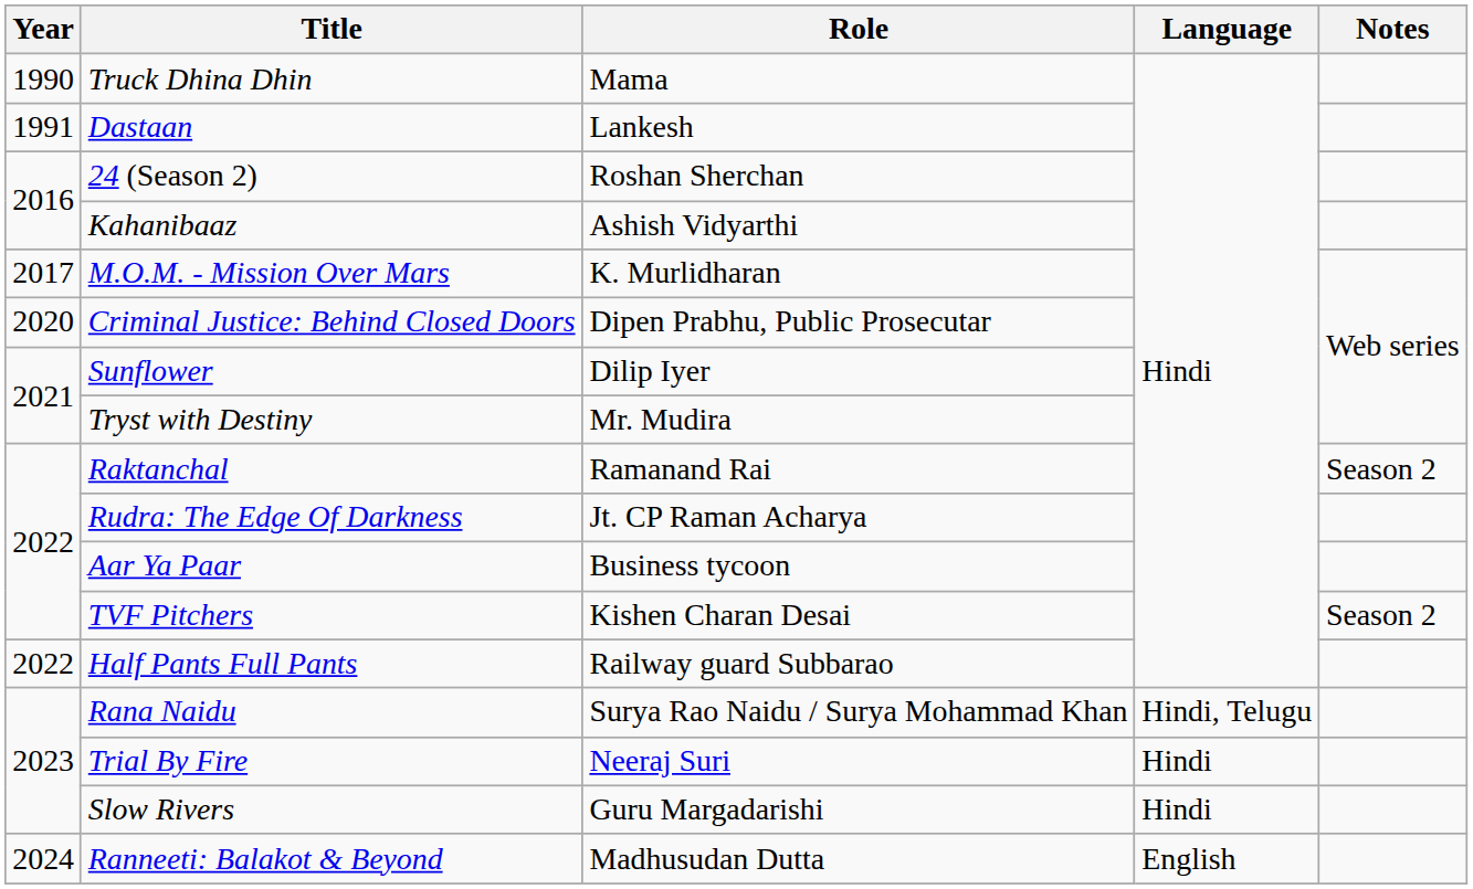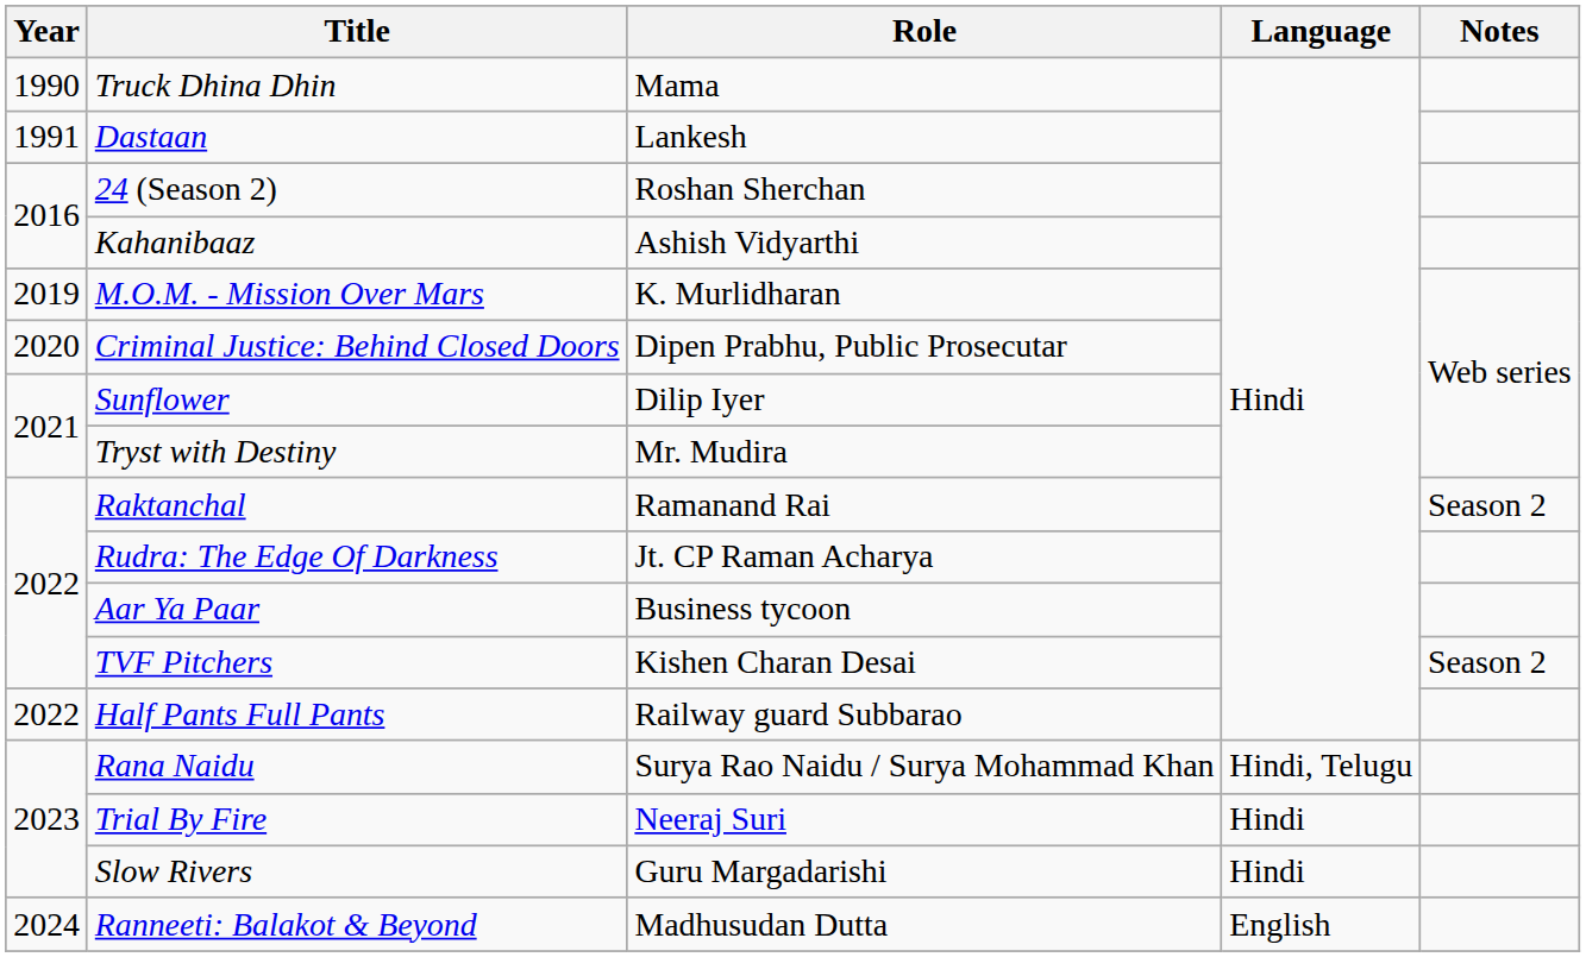 <table class="wikitable sortable">
 <tr>
 <th>Year</th>
 <th>Title</th>
 <th>Role</th>
 <th>Language</th>
 <th class="unsortable">Notes</th>
 </tr>
 <tr>
 <td>1990</td>
 <td><em>Truck Dhina Dhin</em></td>
 <td>Mama</td>
 <td rowspan="13">Hindi</td>
 <td></td>
 </tr>
 <tr>
 <td>1991</td>
 <td><em><a href='#'>Dastaan</a></em></td>
 <td>Lankesh</td>
 </tr>
 <tr>
 <td rowspan="2">2016</td>
 <td><em><a href='#'>24</a></em> (Season 2)</td>
 <td>Roshan Sherchan</td>
 <td></td>
 </tr>
 <tr>
 <td><em>Kahanibaaz</em></td>
 <td>Ashish Vidyarthi</td>
 </tr>
 <tr>
-<td>2017</td>
+<td>2019</td>
 <td><em><a href='#'>M.O.M. - Mission Over Mars</a></em></td>
 <td>K. Murlidharan</td>
 <td rowspan="4">Web series</td>
 </tr>
 <tr>
 <td>2020</td>
 <td><em><a href='#'>Criminal Justice: Behind Closed Doors</a></em></td>
 <td>Dipen Prabhu, Public Prosecutar</td>
 </tr>
 <tr>
 <td rowspan=2>2021</td>
 <td><em><a href='#'>Sunflower</a></em></td>
 <td>Dilip Iyer</td>
 </tr>
 <tr>
 <td><em>Tryst with Destiny</em></td>
 <td>Mr. Mudira</td>
 </tr>
 <tr>
 <td rowspan=4>2022</td>
 <td><em><a href='#'>Raktanchal</a></em></td>
 <td>Ramanand Rai</td>
 <td>Season 2</td>
 </tr>
 <tr>
 <td><em><a href='#'>Rudra: The Edge Of Darkness</a></em></td>
 <td>Jt. CP Raman Acharya</td>
 </tr>
 <tr>
 <td><em><a href='#'>Aar Ya Paar</a></em></td>
 <td>Business tycoon</td>
 <td></td>
 </tr>
 <tr>
 <td><em><a href='#'>TVF Pitchers</a></em></td>
 <td>Kishen Charan Desai</td>
 <td>Season 2</td>
 </tr>
 <tr>
 <td>2022</td>
 <td><em><a href='#'>Half Pants Full Pants</a></em></td>
 <td>Railway guard Subbarao</td>
 <td></td>
 </tr>
 <tr>
 <td rowspan=3>2023</td>
 <td><em><a href='#'>Rana Naidu</a></em></td>
 <td>Surya Rao Naidu / Surya Mohammad Khan</td>
 <td>Hindi, Telugu</td>
 <td></td>
 </tr>
 <tr>
 <td><em><a href='#'>Trial By Fire</a></em></td>
 <td><a href='#'>Neeraj Suri</a></td>
 <td>Hindi</td>
 <td></td>
 </tr>
 <tr>
 <td><em>Slow Rivers</em></td>
 <td>Guru Margadarishi</td>
 <td>Hindi</td>
 <td></td>
 </tr>
 <tr>
 <td>2024</td>
 <td><em><a href='#'>Ranneeti: Balakot & Beyond</a></em></td>
 <td>Madhusudan Dutta</td>
 <td>English</td>
 <td></td>
 </tr>
 </table>
